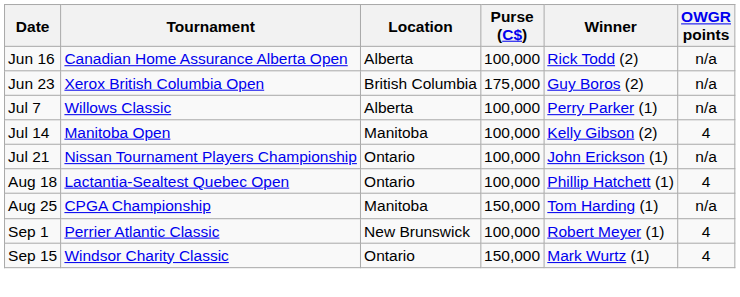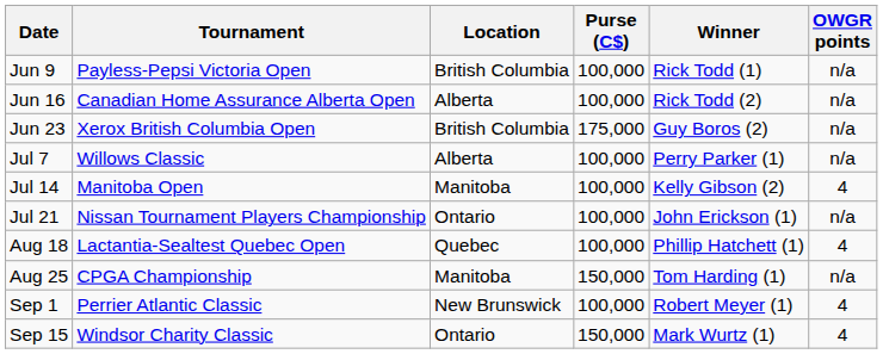 <table class="wikitable" style="font-size:95%">
 <tr>
 <th>Date</th>
 <th>Tournament</th>
 <th>Location</th>
 <th>Purse<br>(<a href='#'>C$</a>)</th>
 <th>Winner</th>
 <th><a href='#'>OWGR</a><br>points</th>
+</tr>
+<tr>
+<td>Jun 9</td>
+<td><a href='#'>Payless-Pepsi Victoria Open</a></td>
+<td>British Columbia</td>
+<td align=right>100,000</td>
+<td> <a href='#'>Rick Todd</a> (1)</td>
+<td align=center>n/a</td>
 </tr>
 <tr>
 <td>Jun 16</td>
 <td><a href='#'>Canadian Home Assurance Alberta Open</a></td>
 <td>Alberta</td>
 <td align=right>100,000</td>
 <td> <a href='#'>Rick Todd</a> (2)</td>
 <td align=center>n/a</td>
 </tr>
 <tr>
 <td>Jun 23</td>
 <td><a href='#'>Xerox British Columbia Open</a></td>
 <td>British Columbia</td>
 <td align=right>175,000</td>
 <td> <a href='#'>Guy Boros</a> (2)</td>
 <td align=center>n/a</td>
 </tr>
 <tr>
 <td>Jul 7</td>
 <td><a href='#'>Willows Classic</a></td>
 <td>Alberta</td>
 <td align=right>100,000</td>
 <td> <a href='#'>Perry Parker</a> (1)</td>
 <td align=center>n/a</td>
 </tr>
 <tr>
 <td>Jul 14</td>
 <td><a href='#'>Manitoba Open</a></td>
 <td>Manitoba</td>
 <td align=right>100,000</td>
 <td> <a href='#'>Kelly Gibson</a> (2)</td>
 <td align=center>4</td>
 </tr>
 <tr>
 <td>Jul 21</td>
 <td><a href='#'>Nissan Tournament Players Championship</a></td>
 <td>Ontario</td>
 <td align=right>100,000</td>
 <td> <a href='#'>John Erickson</a> (1)</td>
 <td align=center>n/a</td>
 </tr>
 <tr>
 <td>Aug 18</td>
 <td><a href='#'>Lactantia-Sealtest Quebec Open</a></td>
-<td>Ontario</td>
+<td>Quebec</td>
 <td align=right>100,000</td>
 <td> <a href='#'>Phillip Hatchett</a> (1)</td>
 <td align=center>4</td>
 </tr>
 <tr>
 <td>Aug 25</td>
 <td><a href='#'>CPGA Championship</a></td>
 <td>Manitoba</td>
 <td align=right>150,000</td>
 <td> <a href='#'>Tom Harding</a> (1)</td>
 <td align=center>n/a</td>
 </tr>
 <tr>
 <td>Sep 1</td>
 <td><a href='#'>Perrier Atlantic Classic</a></td>
 <td>New Brunswick</td>
 <td align=right>100,000</td>
 <td> <a href='#'>Robert Meyer</a> (1)</td>
 <td align=center>4</td>
 </tr>
 <tr>
 <td>Sep 15</td>
 <td><a href='#'>Windsor Charity Classic</a></td>
 <td>Ontario</td>
 <td align=right>150,000</td>
 <td> <a href='#'>Mark Wurtz</a> (1)</td>
 <td align=center>4</td>
 </tr>
 </table>
